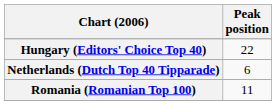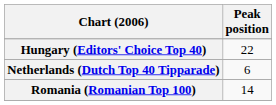 <table class="wikitable sortable plainrowheaders" style="text-align:center">
 <tr>
 <th scope="col">Chart (2006)</th>
 <th scope="col">Peak<br>position</th>
 </tr>
 <tr>
 </tr>
 <tr>
 </tr>
 <tr>
 <th scope="row">Hungary (<a href='#'>Editors' Choice Top 40</a>)</th>
 <td>22</td>
 </tr>
 <tr>
 </tr>
 <tr>
 <th scope="row">Netherlands (<a href='#'>Dutch Top 40 Tipparade</a>)</th>
 <td>6</td>
 </tr>
 <tr>
 </tr>
 <tr>
 <th scope="row">Romania (<a href='#'>Romanian Top 100</a>)</th>
-<td>11</td>
+<td>14</td>
 </tr>
 <tr>
 </tr>
 <tr>
 </tr>
 </table>
